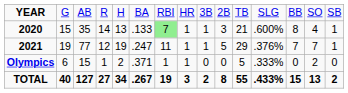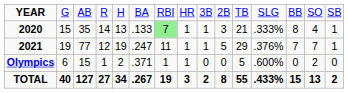 <table class="wikitable">
 <tr align=center>
 <td><strong>YEAR</strong></td>
 <td><a href='#'>G</a></td>
 <td><a href='#'>AB</a></td>
 <td><a href='#'>R</a></td>
 <td><a href='#'>H</a></td>
 <td><a href='#'>BA</a></td>
 <td><a href='#'>RBI</a></td>
 <td><a href='#'>HR</a></td>
 <td><a href='#'>3B</a></td>
 <td><a href='#'>2B</a></td>
 <td><a href='#'>TB</a></td>
 <td><a href='#'>SLG</a></td>
 <td><a href='#'>BB</a></td>
 <td><a href='#'>SO</a></td>
 <td><a href='#'>SB</a></td>
 </tr>
 <tr align=center>
 <td><strong>2020</strong></td>
 <td>15</td>
 <td>35</td>
 <td>14</td>
 <td>13</td>
 <td>.133</td>
 <td style="background: lightgreen;">7</td>
 <td>1</td>
 <td>1</td>
 <td>3</td>
 <td>21</td>
-<td>.600%</td>
+<td>.333%</td>
 <td>8</td>
 <td>4</td>
 <td>1</td>
 </tr>
 <tr align=center>
 <td><strong>2021</strong></td>
 <td>19</td>
 <td>77</td>
 <td>12</td>
 <td>19</td>
 <td>.247</td>
 <td>11</td>
 <td>1</td>
 <td>1</td>
 <td>5</td>
 <td>29</td>
 <td>.376%</td>
 <td>7</td>
 <td>7</td>
 <td>1</td>
 </tr>
 <tr align=center>
 <td><strong><a href='#'>Olympics</a></strong></td>
 <td>6</td>
 <td>15</td>
 <td>1</td>
 <td>2</td>
 <td>.371</td>
 <td>1</td>
 <td>1</td>
 <td>0</td>
 <td>0</td>
 <td>5</td>
-<td>.333%</td>
+<td>.600%</td>
 <td>0</td>
 <td>2</td>
 <td>0</td>
 </tr>
 <tr align=center>
 <td><strong>TOTAL</strong></td>
 <td><strong>40</strong></td>
 <td><strong>127</strong></td>
 <td><strong>27</strong></td>
 <td><strong>34</strong></td>
 <td><strong>.267</strong></td>
 <td><strong>19</strong></td>
 <td><strong>3</strong></td>
 <td><strong>2</strong></td>
 <td><strong>8</strong></td>
 <td><strong>55</strong></td>
 <td><strong>.433%</strong></td>
 <td><strong>15</strong></td>
 <td><strong>13</strong></td>
 <td><strong>2</strong></td>
 </tr>
 </table>
